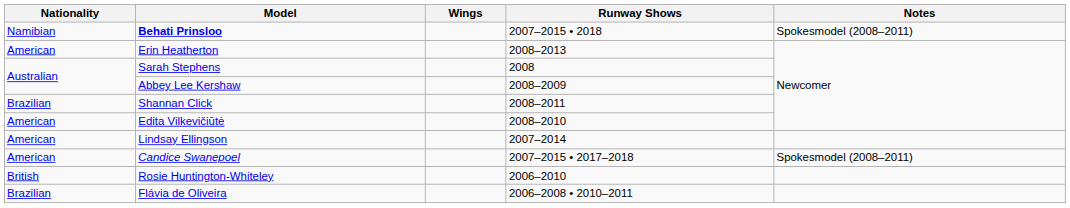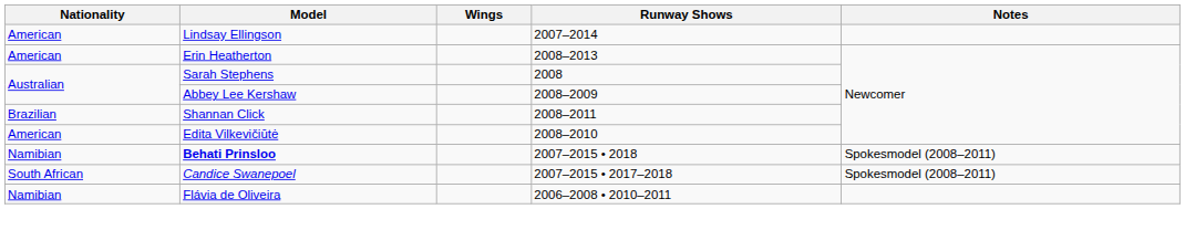 <table class="sortable wikitable"  style="font-size:85%; width:100%;">
 <tr>
 <th style="text-align:center;">Nationality<br></th>
 <th style="text-align:center;">Model<br></th>
 <th style="text-align:center;">Wings<br></th>
 <th style="text-align:center;">Runway Shows<br></th>
 <th style="text-align:center;">Notes</th>
 </tr>
 <tr>
-<td> <a href='#'>Namibian</a></td>
-<td><strong><a href='#'>Behati Prinsloo</a></strong></td>
+<td> <a href='#'>American</a></td>
+<td><a href='#'>Lindsay Ellingson</a></td>
 <td></td>
-<td>2007–2015 • 2018</td>
-<td> Spokesmodel (2008–2011)</td>
+<td>2007–2014</td>
+<td></td>
 </tr>
 <tr>
 <td> <a href='#'>American</a></td>
 <td><a href='#'>Erin Heatherton</a></td>
 <td></td>
 <td>2008–2013</td>
 <td rowspan="5">Newcomer</td>
 </tr>
 <tr>
 <td rowspan="2"> <a href='#'>Australian</a></td>
 <td><a href='#'>Sarah Stephens</a></td>
 <td></td>
 <td>2008</td>
 </tr>
 <tr>
 <td><a href='#'>Abbey Lee Kershaw</a></td>
 <td></td>
 <td>2008–2009</td>
 </tr>
 <tr>
 <td> <a href='#'>Brazilian</a></td>
 <td><a href='#'>Shannan Click</a></td>
 <td></td>
 <td>2008–2011</td>
 </tr>
 <tr>
 <td> <a href='#'>American</a></td>
 <td><a href='#'>Edita Vilkevičiūtė</a></td>
 <td></td>
 <td>2008–2010</td>
 </tr>
 <tr>
-<td> <a href='#'>American</a></td>
-<td><a href='#'>Lindsay Ellingson</a></td>
+<td> <a href='#'>Namibian</a></td>
+<td><strong><a href='#'>Behati Prinsloo</a></strong></td>
 <td></td>
-<td>2007–2014</td>
-<td></td>
+<td>2007–2015 • 2018</td>
+<td> Spokesmodel (2008–2011)</td>
 </tr>
 <tr>
-<td> <a href='#'>American</a></td>
+<td> <a href='#'>South African</a></td>
 <td><em><a href='#'>Candice Swanepoel</a></em></td>
 <td align="center"></td>
 <td>2007–2015 • 2017–2018</td>
 <td> Spokesmodel (2008–2011)</td>
 </tr>
 <tr>
-<td> <a href='#'>British</a></td>
-<td><a href='#'>Rosie Huntington-Whiteley</a></td>
-<td></td>
-<td>2006–2010</td>
-<td></td>
-</tr>
-<tr>
-<td> <a href='#'>Brazilian</a></td>
+<td> <a href='#'>Namibian</a></td>
 <td><a href='#'>Flávia de Oliveira</a></td>
 <td></td>
 <td>2006–2008 • 2010–2011</td>
 <td></td>
 </tr>
 </table>
